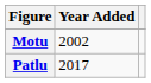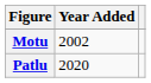 <table class="wikitable sortable plainrowheaders">
 <tr style="text-align:center;">
 <th scope="col">Figure</th>
 <th scope="col">Year Added</th>
 <th scope="col"></th>
 </tr>
 <tr>
 </tr>
 <tr>
 <th scope="row"><a href='#'>Motu</a></th>
 <td>2002</td>
 <td style="text-align:center;"></td>
 </tr>
 <tr>
 <th scope="row"><a href='#'>Patlu</a></th>
-<td>2017</td>
+<td>2020</td>
 <td style="text-align:center;"></td>
 </tr>
 </table>
